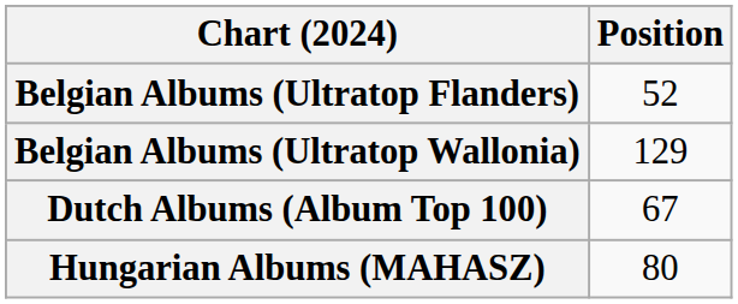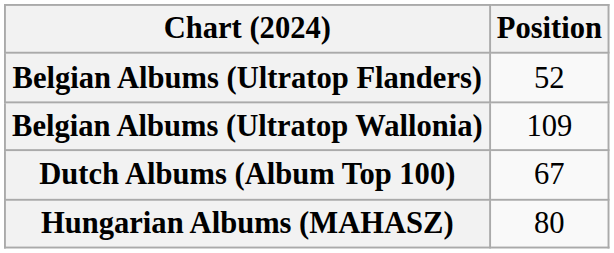 <table class="wikitable sortable plainrowheaders" style="text-align:center">
 <tr>
 <th scope="col">Chart (2024)</th>
 <th scope="col">Position</th>
 </tr>
 <tr>
 <th scope="row">Belgian Albums (Ultratop Flanders)</th>
 <td>52</td>
 </tr>
 <tr>
 <th scope="row">Belgian Albums (Ultratop Wallonia)</th>
-<td>129</td>
+<td>109</td>
 </tr>
 <tr>
 <th scope="row">Dutch Albums (Album Top 100)</th>
 <td>67</td>
 </tr>
 <tr>
 <th scope="row">Hungarian Albums (MAHASZ)</th>
 <td>80</td>
 </tr>
 </table>
